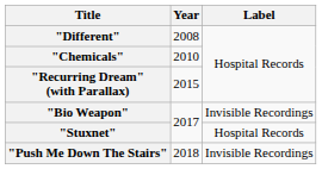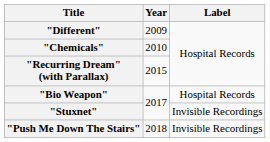 <table class="wikitable plainrowheaders" style="text-align:center;">
 <tr>
 <th>Title</th>
 <th>Year</th>
 <th>Label</th>
 </tr>
 <tr>
 <th scope="row">"Different"</th>
-<td>2008</td>
+<td>2009</td>
 <td rowspan="3">Hospital Records</td>
 </tr>
 <tr>
 <th scope="row">"Chemicals"</th>
 <td>2010</td>
 </tr>
 <tr>
 <th scope="row">"Recurring Dream" <br><span>(with Parallax)</span></th>
 <td>2015</td>
 </tr>
 <tr>
 <th scope="row">"Bio Weapon"</th>
 <td rowspan="2">2017</td>
-<td>Invisible Recordings</td>
+<td>Hospital Records</td>
 </tr>
 <tr>
 <th scope="row">"Stuxnet"</th>
-<td>Hospital Records</td>
+<td>Invisible Recordings</td>
 </tr>
 <tr>
 <th scope="row">"Push Me Down The Stairs"</th>
 <td>2018</td>
 <td>Invisible Recordings</td>
 </tr>
 </table>
